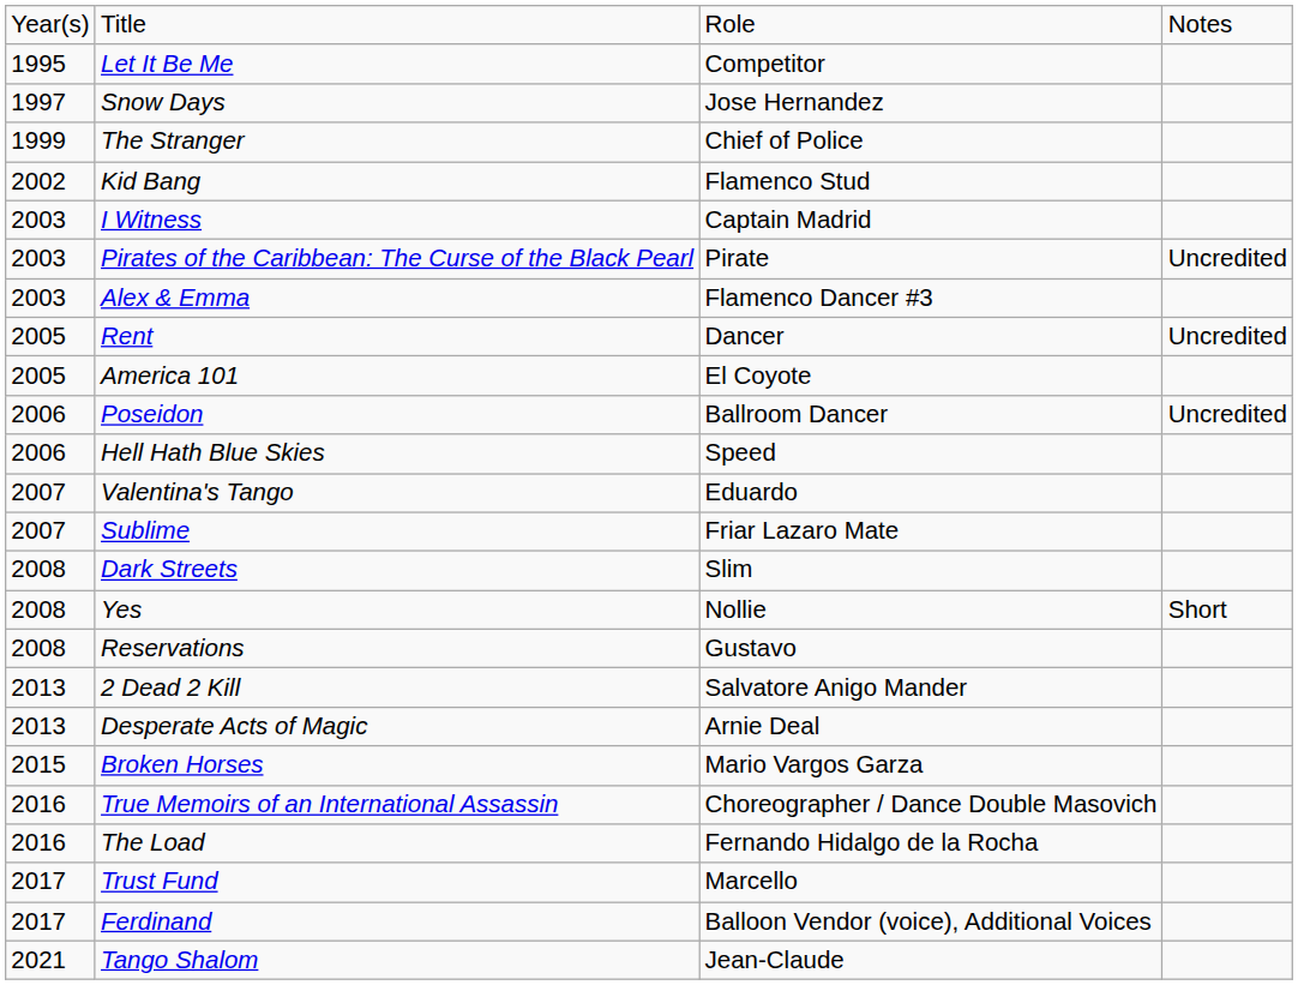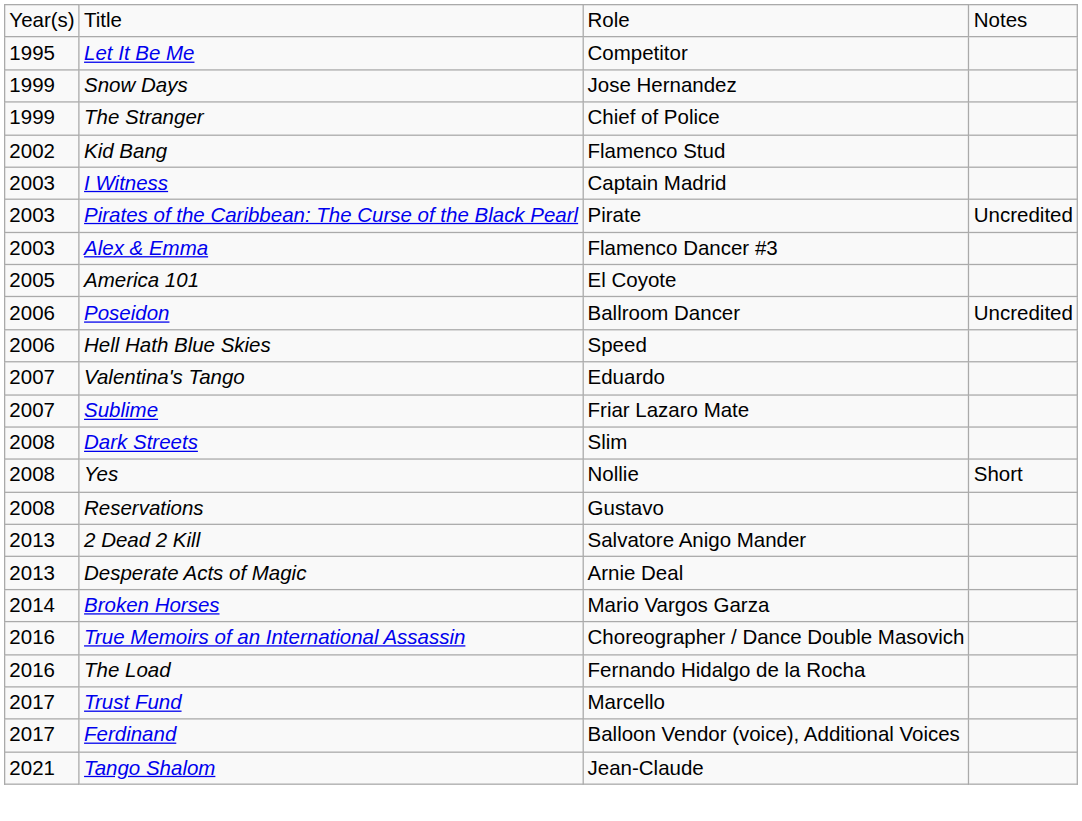 <table class="wikitable">
 <tr>
 <td>Year(s)</td>
 <td>Title</td>
 <td>Role</td>
 <td>Notes</td>
 </tr>
 <tr>
 <td>1995</td>
 <td><em><a href='#'>Let It Be Me</a></em></td>
 <td>Competitor</td>
 <td></td>
 </tr>
 <tr>
-<td>1997</td>
+<td>1999</td>
 <td><em>Snow Days</em></td>
 <td>Jose Hernandez</td>
 <td></td>
 </tr>
 <tr>
 <td>1999</td>
 <td><em>The Stranger</em></td>
 <td>Chief of Police</td>
 <td></td>
 </tr>
 <tr>
 <td>2002</td>
 <td><em>Kid Bang</em></td>
 <td>Flamenco Stud</td>
 <td></td>
 </tr>
 <tr>
 <td>2003</td>
 <td><em><a href='#'>I Witness</a></em></td>
 <td>Captain Madrid</td>
 <td></td>
 </tr>
 <tr>
 <td>2003</td>
 <td><em><a href='#'>Pirates of the Caribbean: The Curse of the Black Pearl</a></em></td>
 <td>Pirate</td>
 <td>Uncredited</td>
 </tr>
 <tr>
 <td>2003</td>
 <td><em><a href='#'>Alex & Emma</a></em></td>
 <td>Flamenco Dancer #3</td>
 <td></td>
-</tr>
-<tr>
-<td>2005</td>
-<td><em><a href='#'>Rent</a></em></td>
-<td>Dancer</td>
-<td>Uncredited</td>
 </tr>
 <tr>
 <td>2005</td>
 <td><em>America 101</em></td>
 <td>El Coyote</td>
 <td></td>
 </tr>
 <tr>
 <td>2006</td>
 <td><em><a href='#'>Poseidon</a></em></td>
 <td>Ballroom Dancer</td>
 <td>Uncredited</td>
 </tr>
 <tr>
 <td>2006</td>
 <td><em>Hell Hath Blue Skies</em></td>
 <td>Speed</td>
 <td></td>
 </tr>
 <tr>
 <td>2007</td>
 <td><em>Valentina's Tango</em></td>
 <td>Eduardo</td>
 <td></td>
 </tr>
 <tr>
 <td>2007</td>
 <td><em><a href='#'>Sublime</a></em></td>
 <td>Friar Lazaro Mate</td>
 <td></td>
 </tr>
 <tr>
 <td>2008</td>
 <td><em><a href='#'>Dark Streets</a></em></td>
 <td>Slim</td>
 <td></td>
 </tr>
 <tr>
 <td>2008</td>
 <td><em>Yes</em></td>
 <td>Nollie</td>
 <td>Short</td>
 </tr>
 <tr>
 <td>2008</td>
 <td><em>Reservations</em></td>
 <td>Gustavo</td>
 <td></td>
 </tr>
 <tr>
 <td>2013</td>
 <td><em>2 Dead 2 Kill</em></td>
 <td>Salvatore Anigo Mander</td>
 <td></td>
 </tr>
 <tr>
 <td>2013</td>
 <td><em>Desperate Acts of Magic</em></td>
 <td>Arnie Deal</td>
 <td></td>
 </tr>
 <tr>
-<td>2015</td>
+<td>2014</td>
 <td><em><a href='#'>Broken Horses</a></em></td>
 <td>Mario Vargos Garza</td>
 <td></td>
 </tr>
 <tr>
 <td>2016</td>
 <td><em><a href='#'>True Memoirs of an International Assassin</a></em></td>
 <td>Choreographer / Dance Double Masovich</td>
 <td></td>
 </tr>
 <tr>
 <td>2016</td>
 <td><em>The Load</em></td>
 <td>Fernando Hidalgo de la Rocha</td>
 <td></td>
 </tr>
 <tr>
 <td>2017</td>
 <td><em><a href='#'>Trust Fund</a></em></td>
 <td>Marcello</td>
 <td></td>
 </tr>
 <tr>
 <td>2017</td>
 <td><em><a href='#'>Ferdinand</a></em></td>
 <td>Balloon Vendor (voice), Additional Voices</td>
 <td></td>
 </tr>
 <tr>
 <td>2021</td>
 <td><em><a href='#'>Tango Shalom</a></em></td>
 <td>Jean-Claude</td>
 <td></td>
 </tr>
 </table>
